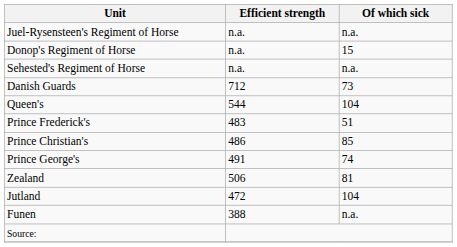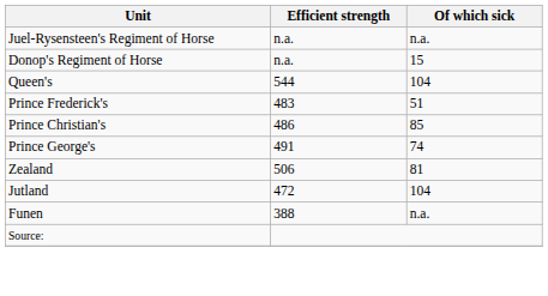 <table class="wikitable">
 <tr>
 <th align="left" width="300">Unit</th>
 <th align="left" width="150">Efficient strength</th>
 <th align="left" width="150">Of which sick</th>
 </tr>
 <tr>
 <td>Juel-Rysensteen's Regiment of Horse</td>
 <td>n.a.</td>
 <td>n.a.</td>
 </tr>
 <tr>
 <td>Donop's Regiment of Horse</td>
 <td>n.a.</td>
 <td>15</td>
-</tr>
-<tr>
-<td>Sehested's Regiment of Horse</td>
-<td>n.a.</td>
-<td>n.a.</td>
-</tr>
-<tr>
-<td>Danish Guards</td>
-<td>712</td>
-<td>73</td>
 </tr>
 <tr>
 <td>Queen's</td>
 <td>544</td>
 <td>104</td>
 </tr>
 <tr>
 <td>Prince Frederick's</td>
 <td>483</td>
 <td>51</td>
 </tr>
 <tr>
 <td>Prince Christian's</td>
 <td>486</td>
 <td>85</td>
 </tr>
 <tr>
 <td>Prince George's</td>
 <td>491</td>
 <td>74</td>
 </tr>
 <tr>
 <td>Zealand</td>
 <td>506</td>
 <td>81</td>
 </tr>
 <tr>
 <td>Jutland</td>
 <td>472</td>
 <td>104</td>
 </tr>
 <tr>
 <td>Funen</td>
 <td>388</td>
 <td>n.a.</td>
 </tr>
 <tr>
 <td><small>Source:</small></td>
 <td colspan=2></td>
 </tr>
 <tr>
 </tr>
 </table>
